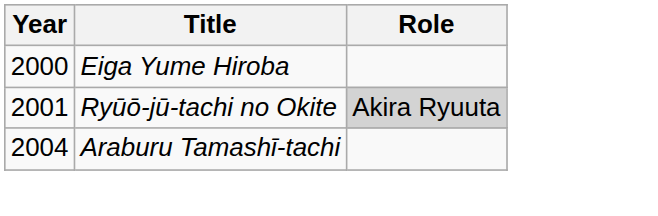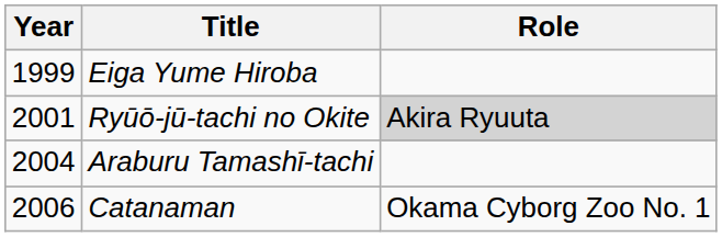 <table class="wikitable">
 <tr>
 <th>Year</th>
 <th>Title</th>
 <th>Role</th>
 </tr>
 <tr>
-<td>2000</td>
+<td>1999</td>
 <td><em>Eiga Yume Hiroba</em></td>
 <td></td>
 </tr>
 <tr>
 <td>2001</td>
 <td><em>Ryūō-jū-tachi no Okite</em></td>
 <td style="background: lightgrey;">Akira Ryuuta</td>
 </tr>
 <tr>
 <td>2004</td>
 <td><em>Araburu Tamashī-tachi</em></td>
 <td></td>
 </tr>
+<tr>
+<td>2006</td>
+<td><em>Catanaman</em></td>
+<td>Okama Cyborg Zoo No. 1</td>
+</tr>
 </table>
